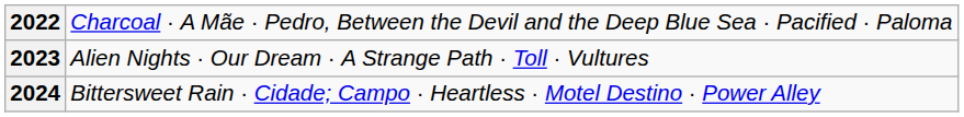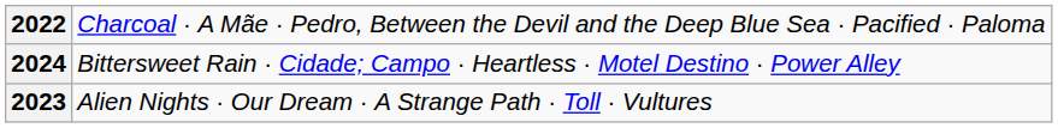 <table class="wikitable">
 <tr>
 <th>2022</th>
 <td><a href='#'><em>Charcoal</em></a> · <em>A Mãe</em> · <em>Pedro, Between the Devil and the Deep Blue Sea</em> · <em>Pacified</em> · <em>Paloma</em></td>
 </tr>
 <tr>
+<th>2024</th>
+<td><em>Bittersweet Rain</em> · <em><a href='#'>Cidade; Campo</a></em> · <em>Heartless</em> · <em><a href='#'>Motel Destino</a></em> · <em><a href='#'>Power Alley</a></em></td>
+</tr>
+<tr>
 <th>2023</th>
 <td><em>Alien Nights</em> · <em>Our Dream</em> · <em>A Strange Path</em> · <em><a href='#'>Toll</a></em> · <em>Vultures</em></td>
 </tr>
-<tr>
-<th>2024</th>
-<td><em>Bittersweet Rain</em> · <em><a href='#'>Cidade; Campo</a></em> · <em>Heartless</em> · <em><a href='#'>Motel Destino</a></em> · <em><a href='#'>Power Alley</a></em></td>
-</tr>
 </table>
